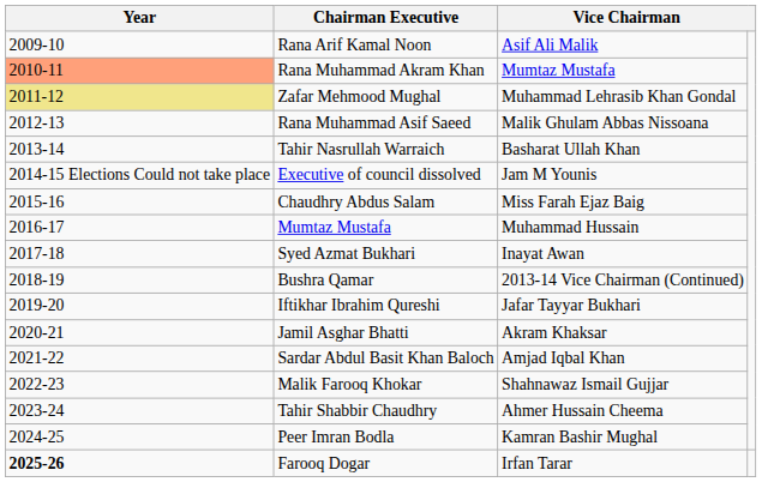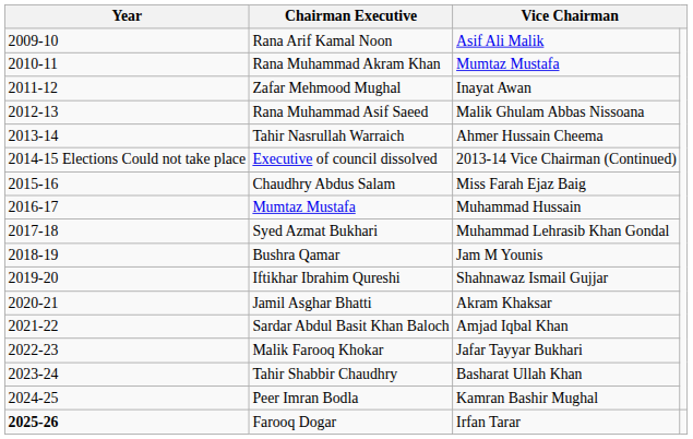 <table class="wikitable">
 <tr>
 <th align=center>Year</th>
 <th align=center>Chairman Executive</th>
 <th colspan="2" align="center">Vice Chairman</th>
 </tr>
 <tr>
 <td>2009-10</td>
 <td>Rana Arif Kamal Noon</td>
 <td><a href='#'>Asif Ali Malik</a></td>
 <td rowspan="16"></td>
 </tr>
 <tr>
-<td style="background: lightsalmon;">2010-11</td>
+<td>2010-11</td>
 <td>Rana Muhammad Akram Khan</td>
 <td><a href='#'>Mumtaz Mustafa</a></td>
 </tr>
 <tr>
-<td style="background: khaki;">2011-12</td>
+<td>2011-12</td>
 <td>Zafar Mehmood Mughal</td>
-<td>Muhammad Lehrasib Khan Gondal</td>
+<td>Inayat Awan</td>
 </tr>
 <tr>
 <td>2012-13</td>
 <td>Rana Muhammad Asif Saeed</td>
 <td>Malik Ghulam Abbas Nissoana</td>
 </tr>
 <tr>
 <td>2013-14</td>
 <td>Tahir Nasrullah Warraich</td>
-<td>Basharat Ullah Khan</td>
+<td>Ahmer Hussain Cheema</td>
 </tr>
 <tr>
 <td>2014-15 Elections Could not take place</td>
 <td><a href='#'>Executive</a> of council dissolved</td>
-<td>Jam M Younis</td>
+<td>2013-14 Vice Chairman (Continued)</td>
 </tr>
 <tr>
 <td>2015-16</td>
 <td>Chaudhry Abdus Salam</td>
 <td>Miss Farah Ejaz Baig</td>
 </tr>
 <tr>
 <td>2016-17</td>
 <td><a href='#'>Mumtaz Mustafa</a></td>
 <td>Muhammad Hussain</td>
 </tr>
 <tr>
 <td>2017-18</td>
 <td>Syed Azmat Bukhari</td>
-<td>Inayat Awan</td>
+<td>Muhammad Lehrasib Khan Gondal</td>
 </tr>
 <tr>
 <td>2018-19</td>
 <td>Bushra Qamar</td>
-<td>2013-14 Vice Chairman (Continued)</td>
+<td>Jam M Younis</td>
 </tr>
 <tr>
 <td>2019-20</td>
 <td>Iftikhar Ibrahim Qureshi</td>
-<td>Jafar Tayyar Bukhari</td>
+<td>Shahnawaz Ismail Gujjar</td>
 </tr>
 <tr>
 <td>2020-21</td>
 <td>Jamil Asghar Bhatti</td>
 <td>Akram Khaksar</td>
 </tr>
 <tr>
 <td>2021-22</td>
 <td>Sardar Abdul Basit Khan Baloch</td>
 <td>Amjad Iqbal Khan</td>
 </tr>
 <tr>
 <td>2022-23</td>
 <td>Malik Farooq Khokar</td>
-<td>Shahnawaz Ismail Gujjar</td>
+<td>Jafar Tayyar Bukhari</td>
 </tr>
 <tr>
 <td>2023-24</td>
 <td>Tahir Shabbir Chaudhry</td>
-<td>Ahmer Hussain Cheema</td>
+<td>Basharat Ullah Khan</td>
 </tr>
 <tr>
 <td>2024-25</td>
 <td>Peer Imran Bodla</td>
 <td>Kamran Bashir Mughal</td>
 </tr>
 <tr>
 <td><strong>2025-26</strong></td>
 <td>Farooq Dogar</td>
 <td>Irfan Tarar</td>
 </tr>
 </table>
